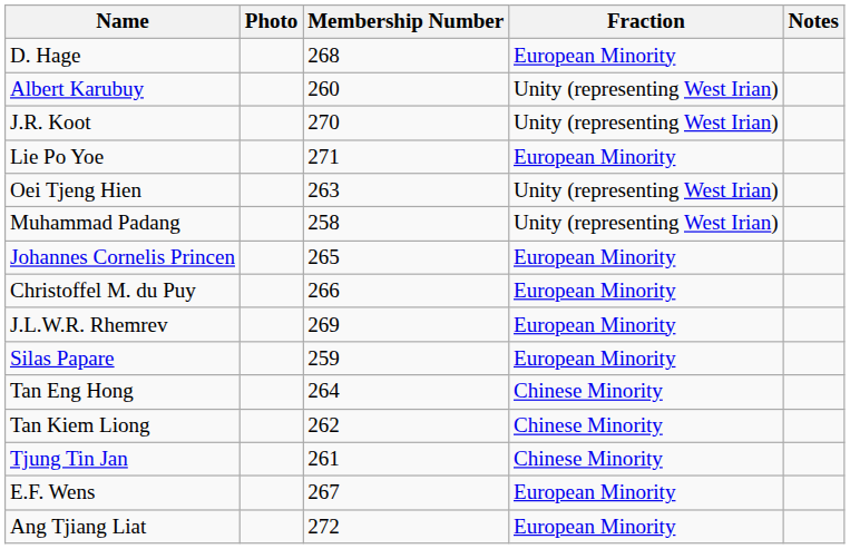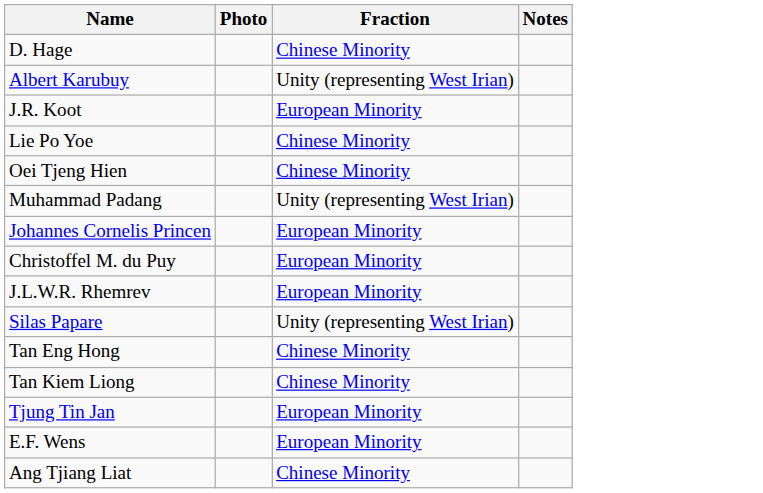 <table class="wikitable sortable">
 <tr>
 <th>Name</th>
 <th>Photo</th>
-<th>Membership Number</th>
 <th>Fraction</th>
 <th>Notes</th>
 </tr>
 <tr>
 <td>D. Hage</td>
 <td></td>
-<td>268</td>
-<td><a href='#'>European Minority</a></td>
+<td><a href='#'>Chinese Minority</a></td>
 <td></td>
 </tr>
 <tr>
 <td><a href='#'>Albert Karubuy</a></td>
 <td></td>
-<td>260</td>
 <td>Unity (representing <a href='#'>West Irian</a>)</td>
 <td></td>
 </tr>
 <tr>
 <td>J.R. Koot</td>
 <td></td>
-<td>270</td>
-<td>Unity (representing <a href='#'>West Irian</a>)</td>
+<td><a href='#'>European Minority</a></td>
 <td></td>
 </tr>
 <tr>
 <td>Lie Po Yoe</td>
 <td></td>
-<td>271</td>
-<td><a href='#'>European Minority</a></td>
+<td><a href='#'>Chinese Minority</a></td>
 <td></td>
 </tr>
 <tr>
 <td>Oei Tjeng Hien</td>
 <td></td>
-<td>263</td>
-<td>Unity (representing <a href='#'>West Irian</a>)</td>
+<td><a href='#'>Chinese Minority</a></td>
 <td></td>
 </tr>
 <tr>
 <td>Muhammad Padang</td>
 <td></td>
-<td>258</td>
 <td>Unity (representing <a href='#'>West Irian</a>)</td>
 <td></td>
 </tr>
 <tr>
 <td><a href='#'>Johannes Cornelis Princen</a></td>
 <td></td>
-<td>265</td>
 <td><a href='#'>European Minority</a></td>
 <td></td>
 </tr>
 <tr>
 <td>Christoffel M. du Puy</td>
 <td></td>
-<td>266</td>
 <td><a href='#'>European Minority</a></td>
 <td></td>
 </tr>
 <tr>
 <td>J.L.W.R. Rhemrev</td>
 <td></td>
-<td>269</td>
 <td><a href='#'>European Minority</a></td>
 <td></td>
 </tr>
 <tr>
 <td><a href='#'>Silas Papare</a></td>
 <td></td>
-<td>259</td>
-<td><a href='#'>European Minority</a></td>
+<td>Unity (representing <a href='#'>West Irian</a>)</td>
 <td></td>
 </tr>
 <tr>
 <td>Tan Eng Hong</td>
 <td></td>
-<td>264</td>
 <td><a href='#'>Chinese Minority</a></td>
 <td></td>
 </tr>
 <tr>
 <td>Tan Kiem Liong</td>
 <td></td>
-<td>262</td>
 <td><a href='#'>Chinese Minority</a></td>
 <td></td>
 </tr>
 <tr>
 <td><a href='#'>Tjung Tin Jan</a></td>
 <td></td>
-<td>261</td>
-<td><a href='#'>Chinese Minority</a></td>
+<td><a href='#'>European Minority</a></td>
 <td></td>
 </tr>
 <tr>
 <td>E.F. Wens</td>
 <td></td>
-<td>267</td>
 <td><a href='#'>European Minority</a></td>
 <td></td>
 </tr>
 <tr>
 <td>Ang Tjiang Liat</td>
 <td></td>
-<td>272</td>
-<td><a href='#'>European Minority</a></td>
+<td><a href='#'>Chinese Minority</a></td>
 <td></td>
 </tr>
 </table>
